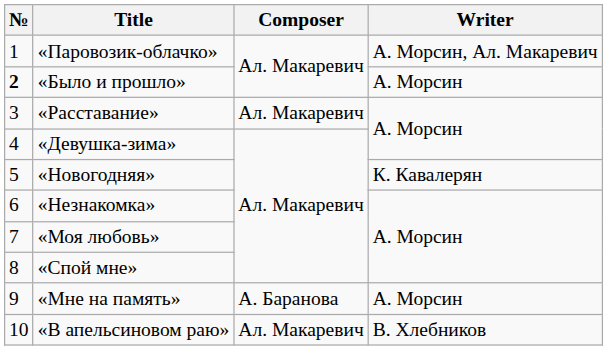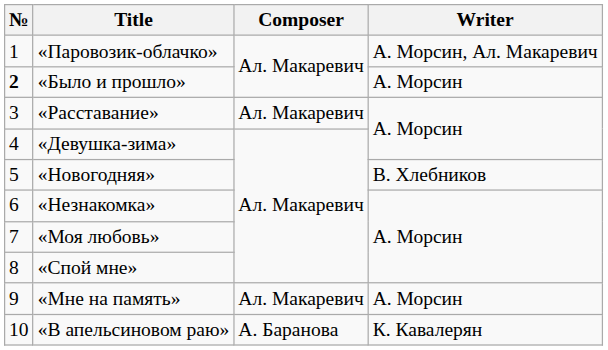 <table class="wikitable">
 <tr>
 <th>№</th>
 <th>Title</th>
 <th>Composer</th>
 <th>Writer</th>
 </tr>
 <tr>
 <td>1</td>
 <td>«Паровозик-облачко»</td>
 <td rowspan="2">Ал. Макаревич</td>
 <td>А. Морсин, Ал. Макаревич</td>
 </tr>
 <tr>
 <td><strong>2</strong></td>
 <td>«Было и прошло»</td>
 <td>А. Морсин</td>
 </tr>
 <tr>
 <td>3</td>
 <td>«Расставание»</td>
 <td>Ал. Макаревич</td>
 <td rowspan="2">А. Морсин</td>
 </tr>
 <tr>
 <td>4</td>
 <td>«Девушка-зима»</td>
 <td rowspan="5">Ал. Макаревич</td>
 </tr>
 <tr>
 <td>5</td>
 <td>«Новогодняя»</td>
-<td>К. Кавалерян</td>
+<td>В. Хлебников</td>
 </tr>
 <tr>
 <td>6</td>
 <td>«Незнакомка»</td>
 <td rowspan="3">А. Морсин</td>
 </tr>
 <tr>
 <td>7</td>
 <td>«Моя любовь»</td>
 </tr>
 <tr>
 <td>8</td>
 <td>«Спой мне»</td>
 </tr>
 <tr>
 <td>9</td>
 <td>«Мне на память»</td>
-<td>А. Баранова</td>
+<td>Ал. Макаревич</td>
 <td>А. Морсин</td>
 </tr>
 <tr>
 <td>10</td>
 <td>«В апельсиновом раю»</td>
-<td>Ал. Макаревич</td>
-<td>В. Хлебников</td>
+<td>А. Баранова</td>
+<td>К. Кавалерян</td>
 </tr>
 </table>
